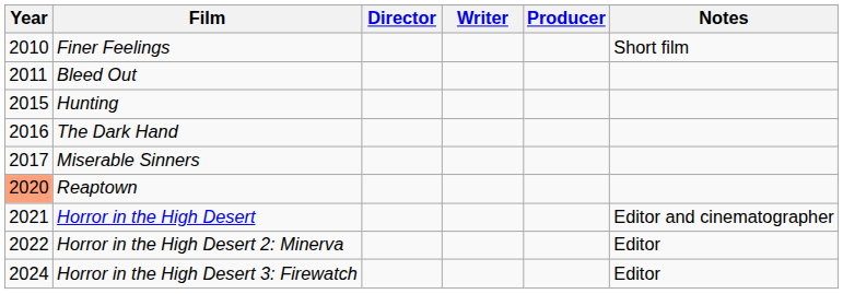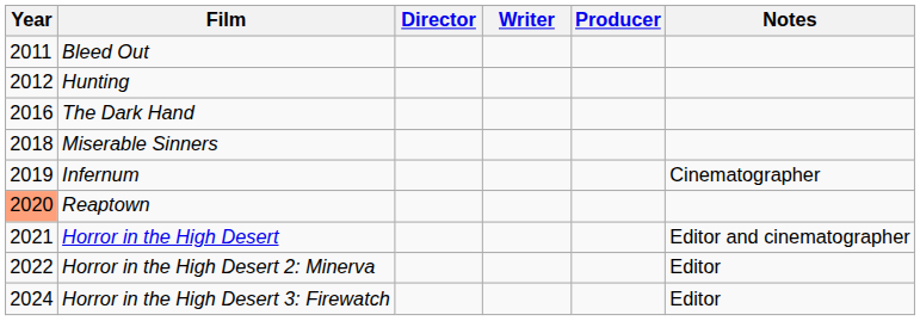 <table class="wikitable">
 <tr>
 <th rowspan="2" style="width:33px;">Year</th>
 <th rowspan="2">Film</th>
 </tr>
 <tr>
 <th width=65><a href='#'>Director</a></th>
 <th width=65><a href='#'>Writer</a></th>
 <th width=65><a href='#'>Producer</a></th>
 <th scope="col">Notes</th>
 </tr>
 <tr>
-<td>2010</td>
-<td><em>Finer Feelings</em></td>
-<td></td>
-<td></td>
-<td></td>
-<td>Short film</td>
-</tr>
-<tr>
 <td>2011</td>
 <td><em>Bleed Out</em></td>
 <td></td>
 <td></td>
 <td></td>
 <td></td>
 </tr>
 <tr>
-<td>2015</td>
+<td>2012</td>
 <td><em>Hunting</em></td>
 <td></td>
 <td></td>
 <td></td>
 <td></td>
 </tr>
 <tr>
 <td>2016</td>
 <td><em>The Dark Hand</em></td>
 <td></td>
 <td></td>
 <td></td>
 <td></td>
 </tr>
 <tr>
-<td>2017</td>
+<td>2018</td>
 <td><em>Miserable Sinners</em></td>
 <td></td>
 <td></td>
 <td></td>
 <td></td>
+</tr>
+<tr>
+<td>2019</td>
+<td><em>Infernum</em></td>
+<td></td>
+<td></td>
+<td></td>
+<td>Cinematographer</td>
 </tr>
 <tr>
 <td style="background: lightsalmon;">2020</td>
 <td><em>Reaptown</em></td>
 <td></td>
 <td></td>
 <td></td>
 <td></td>
 </tr>
 <tr>
 <td>2021</td>
 <td><em><a href='#'>Horror in the High Desert</a></em></td>
 <td></td>
 <td></td>
 <td></td>
 <td>Editor and cinematographer</td>
 </tr>
 <tr>
 <td>2022</td>
 <td><em>Horror in the High Desert 2: Minerva</em></td>
 <td></td>
 <td></td>
 <td></td>
 <td>Editor</td>
 </tr>
 <tr>
 <td>2024</td>
 <td><em>Horror in the High Desert 3: Firewatch</em></td>
 <td></td>
 <td></td>
 <td></td>
 <td>Editor</td>
 </tr>
 </table>
